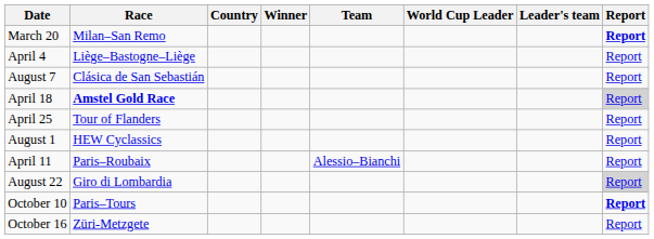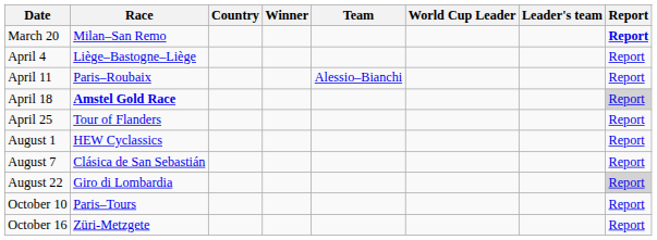 <table class="wikitable">
 <tr>
 <th>Date</th>
 <th>Race</th>
 <th>Country</th>
 <th>Winner</th>
 <th>Team</th>
 <th>World Cup Leader </th>
 <th>Leader's team</th>
 <th>Report</th>
 </tr>
 <tr>
 <td>March 20</td>
 <td><a href='#'>Milan–San Remo</a></td>
 <td></td>
 <td></td>
 <td></td>
 <td></td>
 <td></td>
 <td><strong><a href='#'>Report</a></strong></td>
 </tr>
 <tr>
 <td>April 4</td>
 <td><a href='#'>Liège–Bastogne–Liège</a></td>
 <td></td>
 <td></td>
 <td></td>
 <td></td>
 <td></td>
 <td><a href='#'>Report</a></td>
 </tr>
 <tr>
-<td>August 7</td>
-<td><a href='#'>Clásica de San Sebastián</a></td>
+<td>April 11</td>
+<td><a href='#'>Paris–Roubaix</a></td>
 <td></td>
 <td></td>
-<td></td>
+<td><a href='#'>Alessio–Bianchi</a></td>
 <td></td>
 <td></td>
 <td><a href='#'>Report</a></td>
 </tr>
 <tr>
 <td>April 18</td>
 <td><strong><a href='#'>Amstel Gold Race</a></strong></td>
 <td></td>
 <td></td>
 <td></td>
 <td></td>
 <td></td>
 <td style="background: lightgrey;"><a href='#'>Report</a></td>
 </tr>
 <tr>
 <td>April 25</td>
 <td><a href='#'>Tour of Flanders</a></td>
 <td></td>
 <td></td>
 <td></td>
 <td></td>
 <td></td>
 <td><a href='#'>Report</a></td>
 </tr>
 <tr>
 <td>August 1</td>
 <td><a href='#'>HEW Cyclassics</a></td>
 <td></td>
 <td></td>
 <td></td>
 <td></td>
 <td></td>
 <td><a href='#'>Report</a></td>
 </tr>
 <tr>
-<td>April 11</td>
-<td><a href='#'>Paris–Roubaix</a></td>
+<td>August 7</td>
+<td><a href='#'>Clásica de San Sebastián</a></td>
 <td></td>
 <td></td>
-<td><a href='#'>Alessio–Bianchi</a></td>
+<td></td>
 <td></td>
 <td></td>
 <td><a href='#'>Report</a></td>
 </tr>
 <tr>
 <td>August 22</td>
 <td><a href='#'>Giro di Lombardia</a></td>
 <td></td>
 <td></td>
 <td></td>
 <td></td>
 <td></td>
 <td style="background: lightgrey;"><a href='#'>Report</a></td>
 </tr>
 <tr>
 <td>October 10</td>
 <td><a href='#'>Paris–Tours</a></td>
 <td></td>
 <td></td>
 <td></td>
 <td></td>
 <td></td>
-<td><strong><a href='#'>Report</a></strong></td>
+<td><a href='#'>Report</a></td>
 </tr>
 <tr>
 <td>October 16</td>
 <td><a href='#'>Züri-Metzgete</a></td>
 <td></td>
 <td></td>
 <td></td>
 <td></td>
 <td></td>
 <td><a href='#'>Report</a></td>
 </tr>
 </table>
